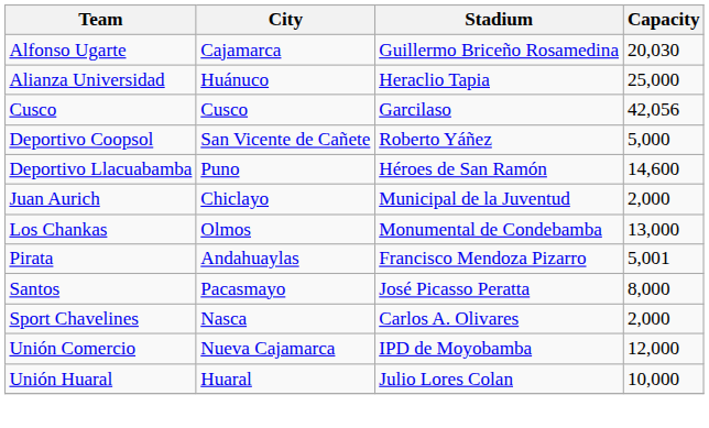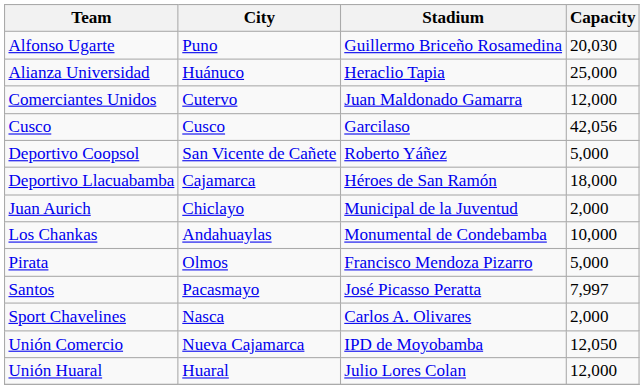 <table class="wikitable sortable">
 <tr>
 <th>Team</th>
 <th>City</th>
 <th>Stadium</th>
 <th>Capacity</th>
 </tr>
 <tr>
 <td><a href='#'>Alfonso Ugarte</a></td>
-<td><a href='#'>Cajamarca</a></td>
+<td><a href='#'>Puno</a></td>
 <td><a href='#'>Guillermo Briceño Rosamedina</a></td>
 <td>20,030</td>
 </tr>
 <tr>
 <td><a href='#'>Alianza Universidad</a></td>
 <td><a href='#'>Huánuco</a></td>
 <td><a href='#'>Heraclio Tapia</a></td>
 <td>25,000</td>
+</tr>
+<tr>
+<td><a href='#'>Comerciantes Unidos</a></td>
+<td><a href='#'>Cutervo</a></td>
+<td><a href='#'>Juan Maldonado Gamarra</a></td>
+<td>12,000</td>
 </tr>
 <tr>
 <td><a href='#'>Cusco</a></td>
 <td><a href='#'>Cusco</a></td>
 <td><a href='#'>Garcilaso</a></td>
 <td>42,056</td>
 </tr>
 <tr>
 <td><a href='#'>Deportivo Coopsol</a></td>
 <td><a href='#'>San Vicente de Cañete</a></td>
 <td><a href='#'>Roberto Yáñez</a></td>
 <td>5,000</td>
 </tr>
 <tr>
 <td><a href='#'>Deportivo Llacuabamba</a></td>
-<td><a href='#'>Puno</a></td>
+<td><a href='#'>Cajamarca</a></td>
 <td><a href='#'>Héroes de San Ramón</a></td>
-<td>14,600</td>
+<td>18,000</td>
 </tr>
 <tr>
 <td><a href='#'>Juan Aurich</a></td>
 <td><a href='#'>Chiclayo</a></td>
 <td><a href='#'>Municipal de la Juventud</a></td>
 <td>2,000</td>
 </tr>
 <tr>
 <td><a href='#'>Los Chankas</a></td>
-<td><a href='#'>Olmos</a></td>
+<td><a href='#'>Andahuaylas</a></td>
 <td><a href='#'>Monumental de Condebamba</a></td>
-<td>13,000</td>
+<td>10,000</td>
 </tr>
 <tr>
 <td><a href='#'>Pirata</a></td>
-<td><a href='#'>Andahuaylas</a></td>
+<td><a href='#'>Olmos</a></td>
 <td><a href='#'>Francisco Mendoza Pizarro</a></td>
-<td>5,001</td>
+<td>5,000</td>
 </tr>
 <tr>
 <td><a href='#'>Santos</a></td>
 <td><a href='#'>Pacasmayo</a></td>
 <td><a href='#'>José Picasso Peratta</a></td>
-<td>8,000</td>
+<td>7,997</td>
 </tr>
 <tr>
 <td><a href='#'>Sport Chavelines</a></td>
 <td><a href='#'>Nasca</a></td>
 <td><a href='#'>Carlos A. Olivares</a></td>
 <td>2,000</td>
 </tr>
 <tr>
 <td><a href='#'>Unión Comercio</a></td>
 <td><a href='#'>Nueva Cajamarca</a></td>
 <td><a href='#'>IPD de Moyobamba</a></td>
-<td>12,000</td>
+<td>12,050</td>
 </tr>
 <tr>
 <td><a href='#'>Unión Huaral</a></td>
 <td><a href='#'>Huaral</a></td>
 <td><a href='#'>Julio Lores Colan</a></td>
-<td>10,000</td>
+<td>12,000</td>
 </tr>
 <tr>
 </tr>
 </table>
